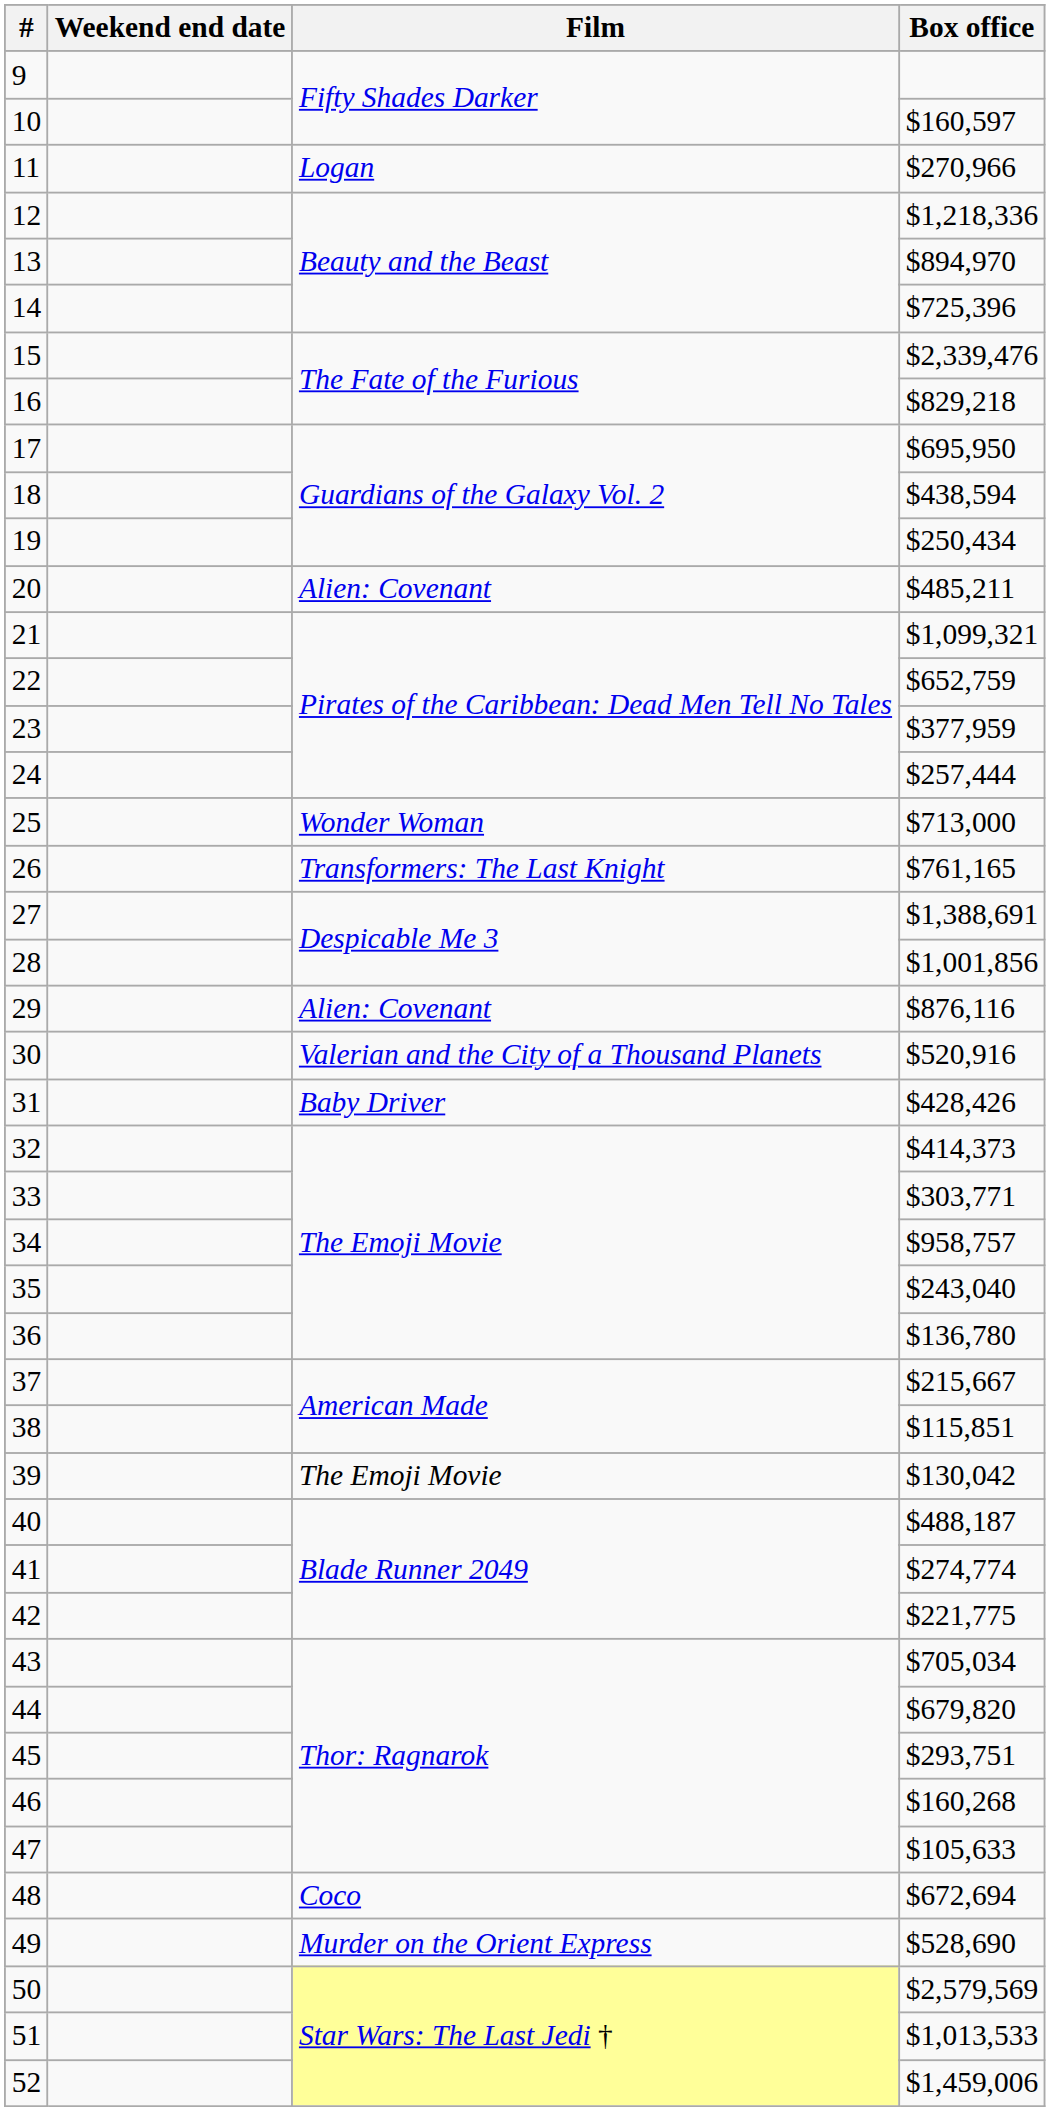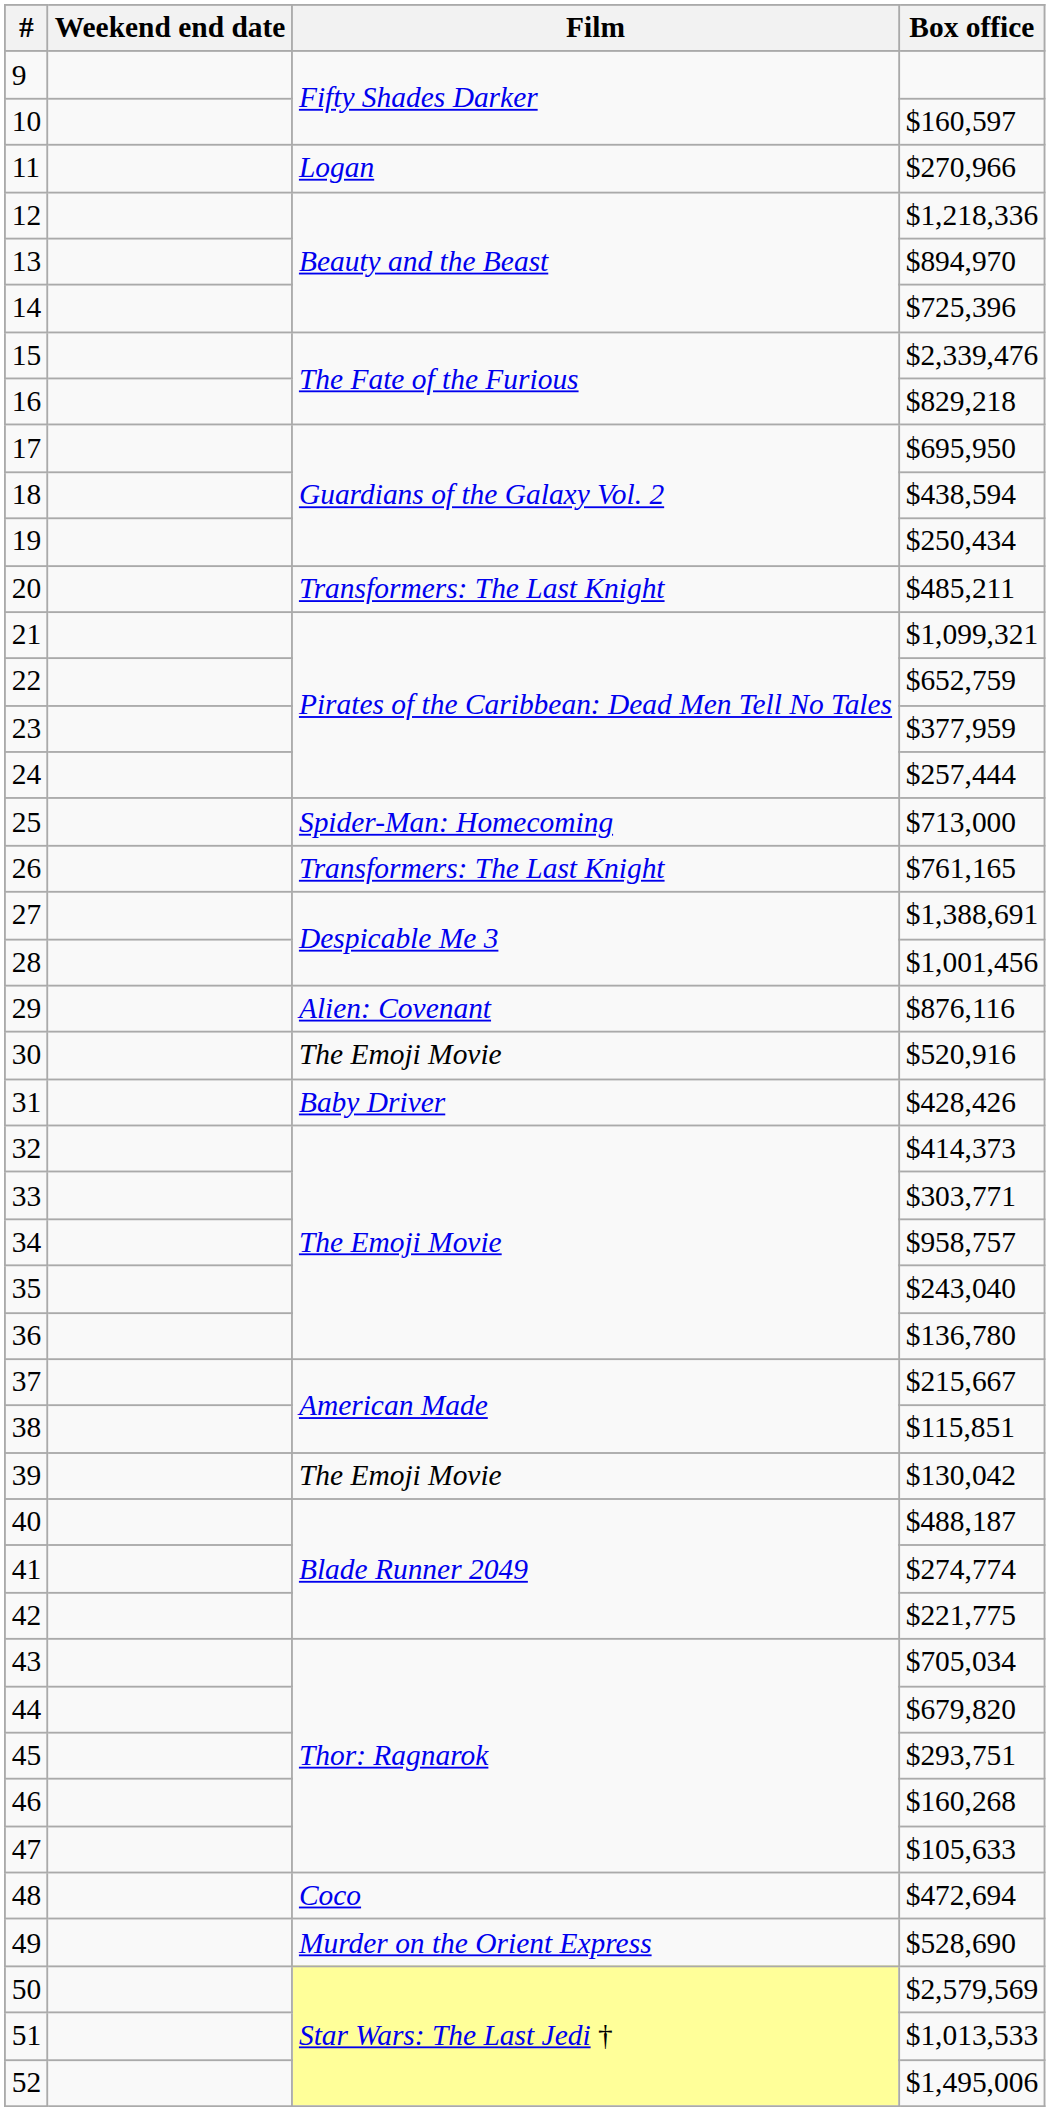 <table class="wikitable sortable">
 <tr>
 <th abbr="Week">#</th>
 <th abbr="Date">Weekend end date</th>
 <th>Film</th>
 <th>Box office</th>
 </tr>
 <tr>
 <td>9</td>
 <td></td>
 <td rowspan="2"><em><a href='#'>Fifty Shades Darker</a></em></td>
 <td></td>
 </tr>
 <tr>
 <td>10</td>
 <td></td>
 <td>$160,597</td>
 </tr>
 <tr>
 <td>11</td>
 <td></td>
 <td><em><a href='#'>Logan</a></em></td>
 <td>$270,966</td>
 </tr>
 <tr>
 <td>12</td>
 <td></td>
 <td rowspan="3"><em><a href='#'>Beauty and the Beast</a></em></td>
 <td>$1,218,336</td>
 </tr>
 <tr>
 <td>13</td>
 <td></td>
 <td>$894,970</td>
 </tr>
 <tr>
 <td>14</td>
 <td></td>
 <td>$725,396</td>
 </tr>
 <tr>
 <td>15</td>
 <td></td>
 <td rowspan="2"><em><a href='#'>The Fate of the Furious</a></em></td>
 <td>$2,339,476</td>
 </tr>
 <tr>
 <td>16</td>
 <td></td>
 <td>$829,218</td>
 </tr>
 <tr>
 <td>17</td>
 <td></td>
 <td rowspan="3"><em><a href='#'>Guardians of the Galaxy Vol. 2</a></em></td>
 <td>$695,950</td>
 </tr>
 <tr>
 <td>18</td>
 <td></td>
 <td>$438,594</td>
 </tr>
 <tr>
 <td>19</td>
 <td></td>
 <td>$250,434</td>
 </tr>
 <tr>
 <td>20</td>
 <td></td>
-<td><em><a href='#'>Alien: Covenant</a></em></td>
+<td><em><a href='#'>Transformers: The Last Knight</a></em></td>
 <td>$485,211</td>
 </tr>
 <tr>
 <td>21</td>
 <td></td>
 <td rowspan="4"><em><a href='#'>Pirates of the Caribbean: Dead Men Tell No Tales</a></em></td>
 <td>$1,099,321</td>
 </tr>
 <tr>
 <td>22</td>
 <td></td>
 <td>$652,759</td>
 </tr>
 <tr>
 <td>23</td>
 <td></td>
 <td>$377,959</td>
 </tr>
 <tr>
 <td>24</td>
 <td></td>
 <td>$257,444</td>
 </tr>
 <tr>
 <td>25</td>
 <td></td>
-<td><em><a href='#'>Wonder Woman</a></em></td>
+<td><em><a href='#'>Spider-Man: Homecoming</a></em></td>
 <td>$713,000</td>
 </tr>
 <tr>
 <td>26</td>
 <td></td>
 <td><em><a href='#'>Transformers: The Last Knight</a></em></td>
 <td>$761,165</td>
 </tr>
 <tr>
 <td>27</td>
 <td></td>
 <td rowspan="2"><em><a href='#'>Despicable Me 3</a></em></td>
 <td>$1,388,691</td>
 </tr>
 <tr>
 <td>28</td>
 <td></td>
-<td>$1,001,856</td>
+<td>$1,001,456</td>
 </tr>
 <tr>
 <td>29</td>
 <td></td>
 <td><em><a href='#'>Alien: Covenant</a></em></td>
 <td>$876,116</td>
 </tr>
 <tr>
 <td>30</td>
 <td></td>
-<td><em><a href='#'>Valerian and the City of a Thousand Planets</a></em></td>
+<td><em>The Emoji Movie</em></td>
 <td>$520,916</td>
 </tr>
 <tr>
 <td>31</td>
 <td></td>
 <td><em><a href='#'>Baby Driver</a></em></td>
 <td>$428,426</td>
 </tr>
 <tr>
 <td>32</td>
 <td></td>
 <td rowspan="5"><em><a href='#'>The Emoji Movie</a></em></td>
 <td>$414,373</td>
 </tr>
 <tr>
 <td>33</td>
 <td></td>
 <td>$303,771</td>
 </tr>
 <tr>
 <td>34</td>
 <td></td>
 <td>$958,757</td>
 </tr>
 <tr>
 <td>35</td>
 <td></td>
 <td>$243,040</td>
 </tr>
 <tr>
 <td>36</td>
 <td></td>
 <td>$136,780</td>
 </tr>
 <tr>
 <td>37</td>
 <td></td>
 <td rowspan="2"><em><a href='#'>American Made</a></em></td>
 <td>$215,667</td>
 </tr>
 <tr>
 <td>38</td>
 <td></td>
 <td>$115,851</td>
 </tr>
 <tr>
 <td>39</td>
 <td></td>
 <td><em>The Emoji Movie</em></td>
 <td>$130,042</td>
 </tr>
 <tr>
 <td>40</td>
 <td></td>
 <td rowspan="3"><em><a href='#'>Blade Runner 2049</a></em></td>
 <td>$488,187</td>
 </tr>
 <tr>
 <td>41</td>
 <td></td>
 <td>$274,774</td>
 </tr>
 <tr>
 <td>42</td>
 <td></td>
 <td>$221,775</td>
 </tr>
 <tr>
 <td>43</td>
 <td></td>
 <td rowspan="5"><em><a href='#'>Thor: Ragnarok</a></em></td>
 <td>$705,034</td>
 </tr>
 <tr>
 <td>44</td>
 <td></td>
 <td>$679,820</td>
 </tr>
 <tr>
 <td>45</td>
 <td></td>
 <td>$293,751</td>
 </tr>
 <tr>
 <td>46</td>
 <td></td>
 <td>$160,268</td>
 </tr>
 <tr>
 <td>47</td>
 <td></td>
 <td>$105,633</td>
 </tr>
 <tr>
 <td>48</td>
 <td></td>
 <td><em><a href='#'>Coco</a></em></td>
-<td>$672,694</td>
+<td>$472,694</td>
 </tr>
 <tr>
 <td>49</td>
 <td></td>
 <td><em><a href='#'>Murder on the Orient Express</a></em></td>
 <td>$528,690</td>
 </tr>
 <tr>
 <td>50</td>
 <td></td>
 <td rowspan="3" style="background-color:#FFFF99"><em><a href='#'>Star Wars: The Last Jedi</a></em> †</td>
 <td>$2,579,569</td>
 </tr>
 <tr>
 <td>51</td>
 <td></td>
 <td>$1,013,533</td>
 </tr>
 <tr>
 <td>52</td>
 <td></td>
-<td>$1,459,006</td>
+<td>$1,495,006</td>
 </tr>
 </table>
